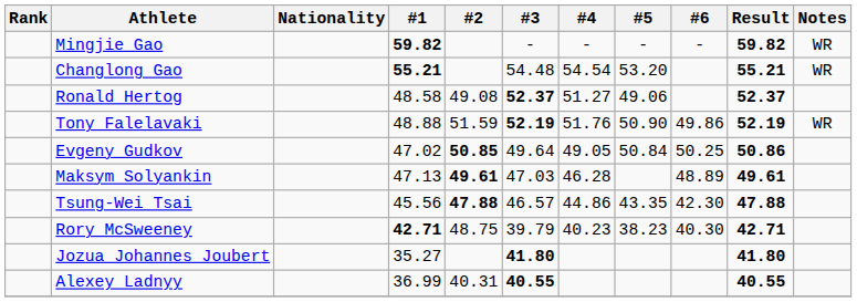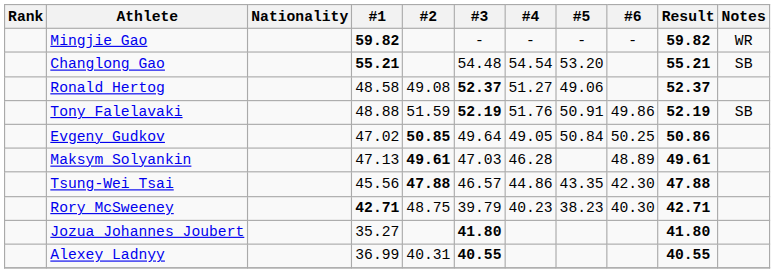 <table class="wikitable sortable" style="text-align:center">
 <tr>
 <th>Rank</th>
 <th>Athlete</th>
 <th>Nationality</th>
 <th>#1</th>
 <th>#2</th>
 <th>#3</th>
 <th>#4</th>
 <th>#5</th>
 <th>#6</th>
 <th>Result</th>
 <th>Notes</th>
 </tr>
 <tr>
 <td></td>
 <td align=left><a href='#'>Mingjie Gao</a></td>
 <td align=left></td>
 <td><strong>59.82</strong></td>
 <td></td>
 <td>-</td>
 <td>-</td>
 <td>-</td>
 <td>-</td>
 <td><strong>59.82</strong></td>
 <td>WR</td>
 </tr>
 <tr>
 <td></td>
 <td align=left><a href='#'>Changlong Gao</a></td>
 <td align=left></td>
 <td><strong>55.21</strong></td>
 <td></td>
 <td>54.48</td>
 <td>54.54</td>
 <td>53.20</td>
 <td></td>
 <td><strong>55.21</strong></td>
-<td>WR</td>
+<td>SB</td>
 </tr>
 <tr>
 <td></td>
 <td align=left><a href='#'>Ronald Hertog</a></td>
 <td align=left></td>
 <td>48.58</td>
 <td>49.08</td>
 <td><strong>52.37</strong></td>
 <td>51.27</td>
 <td>49.06</td>
 <td></td>
 <td><strong>52.37</strong></td>
 <td></td>
 </tr>
 <tr>
 <td></td>
 <td align=left><a href='#'>Tony Falelavaki</a></td>
 <td align=left></td>
 <td>48.88</td>
 <td>51.59</td>
 <td><strong>52.19</strong></td>
 <td>51.76</td>
-<td>50.90</td>
+<td>50.91</td>
 <td>49.86</td>
 <td><strong>52.19</strong></td>
-<td>WR</td>
+<td>SB</td>
 </tr>
 <tr>
 <td></td>
 <td align=left><a href='#'>Evgeny Gudkov</a></td>
 <td align=left></td>
 <td>47.02</td>
 <td><strong>50.85</strong></td>
 <td>49.64</td>
 <td>49.05</td>
 <td>50.84</td>
 <td>50.25</td>
 <td><strong>50.86</strong></td>
 <td></td>
 </tr>
 <tr>
 <td></td>
 <td align=left><a href='#'>Maksym Solyankin</a></td>
 <td align=left></td>
 <td>47.13</td>
 <td><strong>49.61</strong></td>
 <td>47.03</td>
 <td>46.28</td>
 <td></td>
 <td>48.89</td>
 <td><strong>49.61</strong></td>
 <td></td>
 </tr>
 <tr>
 <td></td>
 <td align=left><a href='#'>Tsung-Wei Tsai</a></td>
 <td align=left></td>
 <td>45.56</td>
 <td><strong>47.88</strong></td>
 <td>46.57</td>
 <td>44.86</td>
 <td>43.35</td>
 <td>42.30</td>
 <td><strong>47.88</strong></td>
 <td></td>
 </tr>
 <tr>
 <td></td>
 <td align=left><a href='#'>Rory McSweeney</a></td>
 <td align=left></td>
 <td><strong>42.71</strong></td>
 <td>48.75</td>
 <td>39.79</td>
 <td>40.23</td>
 <td>38.23</td>
 <td>40.30</td>
 <td><strong>42.71</strong></td>
 <td></td>
 </tr>
 <tr>
 <td></td>
 <td align=left><a href='#'>Jozua Johannes Joubert</a></td>
 <td align=left></td>
 <td>35.27</td>
 <td></td>
 <td><strong>41.80</strong></td>
 <td></td>
 <td></td>
 <td></td>
 <td><strong>41.80</strong></td>
 <td></td>
 </tr>
 <tr>
 <td></td>
 <td align=left><a href='#'>Alexey Ladnyy</a></td>
 <td align=left></td>
 <td>36.99</td>
 <td>40.31</td>
 <td><strong>40.55</strong></td>
 <td></td>
 <td></td>
 <td></td>
 <td><strong>40.55</strong></td>
 <td></td>
 </tr>
 <tr>
 </tr>
 </table>
